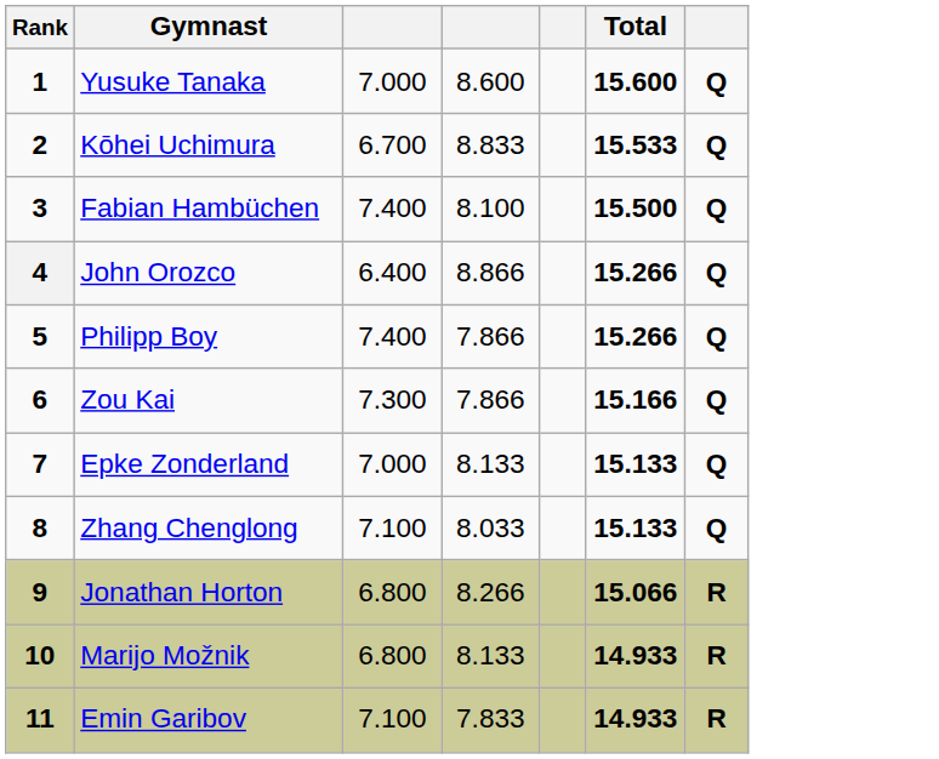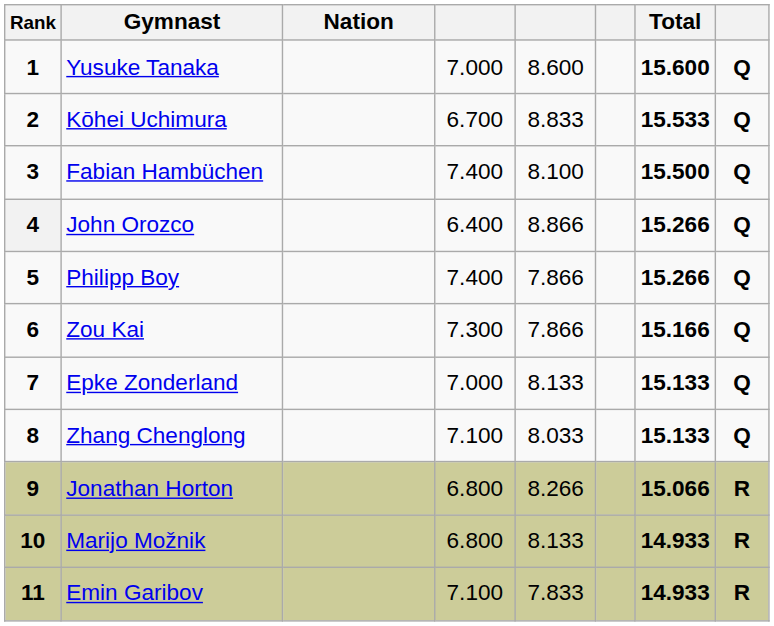 <table class="wikitable sortable" style="text-align:center;">
 <tr>
 <th scope="col"  style="width:15px;"><small>Rank</small></th>
 <th scope="col"  style="width:150px;">Gymnast</th>
+<th scope="col"  style="width:100px;">Nation</th>
 <th scope="col"  style="width:50px;"><small></small></th>
 <th scope="col"  style="width:50px;"><small></small></th>
 <th scope="col"  style="width:20px;"><small></small></th>
 <th scope="col"  style="width:50px;">Total</th>
 <th scope="col"  style="width:30px;"><small></small></th>
 </tr>
 <tr>
 <td scope=row style="text-align:center"><strong>1</strong></td>
 <td style="height:30px; text-align:left;"><a href='#'>Yusuke Tanaka</a></td>
+<td style="text-align:left;"><small></small></td>
 <td>7.000</td>
 <td>8.600</td>
 <td></td>
 <td><strong>15.600</strong></td>
 <td><strong>Q</strong></td>
 </tr>
 <tr>
 <td scope=row style="text-align:center"><strong>2</strong></td>
 <td style="height:30px; text-align:left;"><a href='#'>Kōhei Uchimura</a></td>
+<td style="text-align:left;"><small></small></td>
 <td>6.700</td>
 <td>8.833</td>
 <td></td>
 <td><strong>15.533</strong></td>
 <td><strong>Q</strong></td>
 </tr>
 <tr>
 <td scope=row style="text-align:center"><strong>3</strong></td>
 <td style="height:30px; text-align:left;"><a href='#'>Fabian Hambüchen</a></td>
+<td style="text-align:left;"><small></small></td>
 <td>7.400</td>
 <td>8.100</td>
 <td></td>
 <td><strong>15.500</strong></td>
 <td><strong>Q</strong></td>
 </tr>
 <tr>
 <th scope=row style="text-align:center"><strong>4</strong></th>
 <td style="height:30px; text-align:left;"><a href='#'>John Orozco</a></td>
+<td style="text-align:left;"><small></small></td>
 <td>6.400</td>
 <td>8.866</td>
 <td></td>
 <td><strong>15.266</strong></td>
 <td><strong>Q</strong></td>
 </tr>
 <tr>
 <td scope=row style="text-align:center"><strong>5</strong></td>
 <td style="height:30px; text-align:left;"><a href='#'>Philipp Boy</a></td>
+<td style="text-align:left;"><small></small></td>
 <td>7.400</td>
 <td>7.866</td>
 <td></td>
 <td><strong>15.266</strong></td>
 <td><strong>Q</strong></td>
 </tr>
 <tr>
 <td scope=row style="text-align:center"><strong>6</strong></td>
 <td style="height:30px; text-align:left;"><a href='#'>Zou Kai</a></td>
+<td style="text-align:left;"><small></small></td>
 <td>7.300</td>
 <td>7.866</td>
 <td></td>
 <td><strong>15.166</strong></td>
 <td><strong>Q</strong></td>
 </tr>
 <tr>
 <td scope=row style="text-align:center"><strong>7</strong></td>
 <td style="height:30px; text-align:left;"><a href='#'>Epke Zonderland</a></td>
+<td style="text-align:left;"><small></small></td>
 <td>7.000</td>
 <td>8.133</td>
 <td></td>
 <td><strong>15.133</strong></td>
 <td><strong>Q</strong></td>
 </tr>
 <tr>
 <td scope=row style="text-align:center"><strong>8</strong></td>
 <td style="height:30px; text-align:left;"><a href='#'>Zhang Chenglong</a></td>
+<td style="text-align:left;"><small></small></td>
 <td>7.100</td>
 <td>8.033</td>
 <td></td>
 <td><strong>15.133</strong></td>
 <td><strong>Q</strong></td>
 </tr>
 <tr style="background:#CCCC99;">
 <td scope=row style="text-align:center"><strong>9</strong></td>
 <td style="height:30px; text-align:left;"><a href='#'>Jonathan Horton</a></td>
+<td style="text-align:left;"><small></small></td>
 <td>6.800</td>
 <td>8.266</td>
 <td></td>
 <td><strong>15.066</strong></td>
 <td><strong>R</strong></td>
 </tr>
 <tr style="background:#CCCC99;">
 <td scope=row style="text-align:center"><strong>10</strong></td>
 <td style="height:30px; text-align:left;"><a href='#'>Marijo Možnik</a></td>
+<td style="text-align:left;"><small></small></td>
 <td>6.800</td>
 <td>8.133</td>
 <td></td>
 <td><strong>14.933</strong></td>
 <td><strong>R</strong></td>
 </tr>
 <tr style="background:#CCCC99;">
 <td scope=row style="text-align:center"><strong>11</strong></td>
 <td style="height:30px; text-align:left;"><a href='#'>Emin Garibov</a></td>
+<td style="text-align:left;"><small></small></td>
 <td>7.100</td>
 <td>7.833</td>
 <td></td>
 <td><strong>14.933</strong></td>
 <td><strong>R</strong></td>
 </tr>
 </table>
